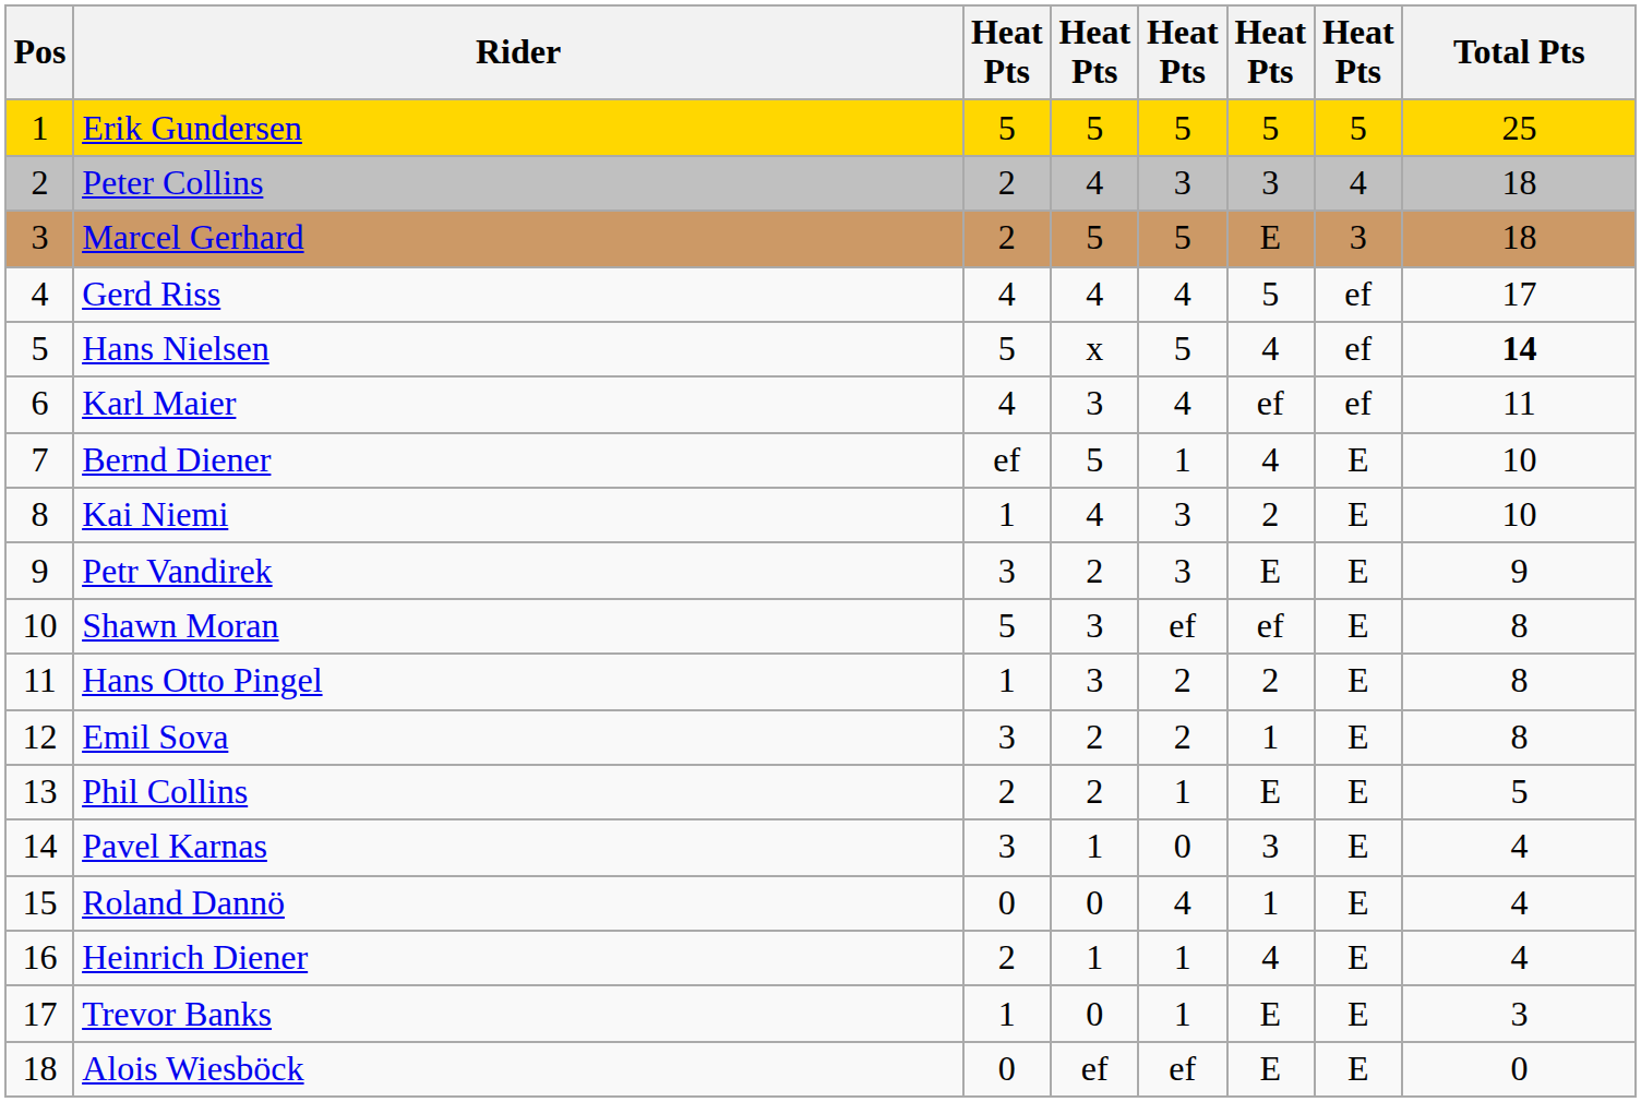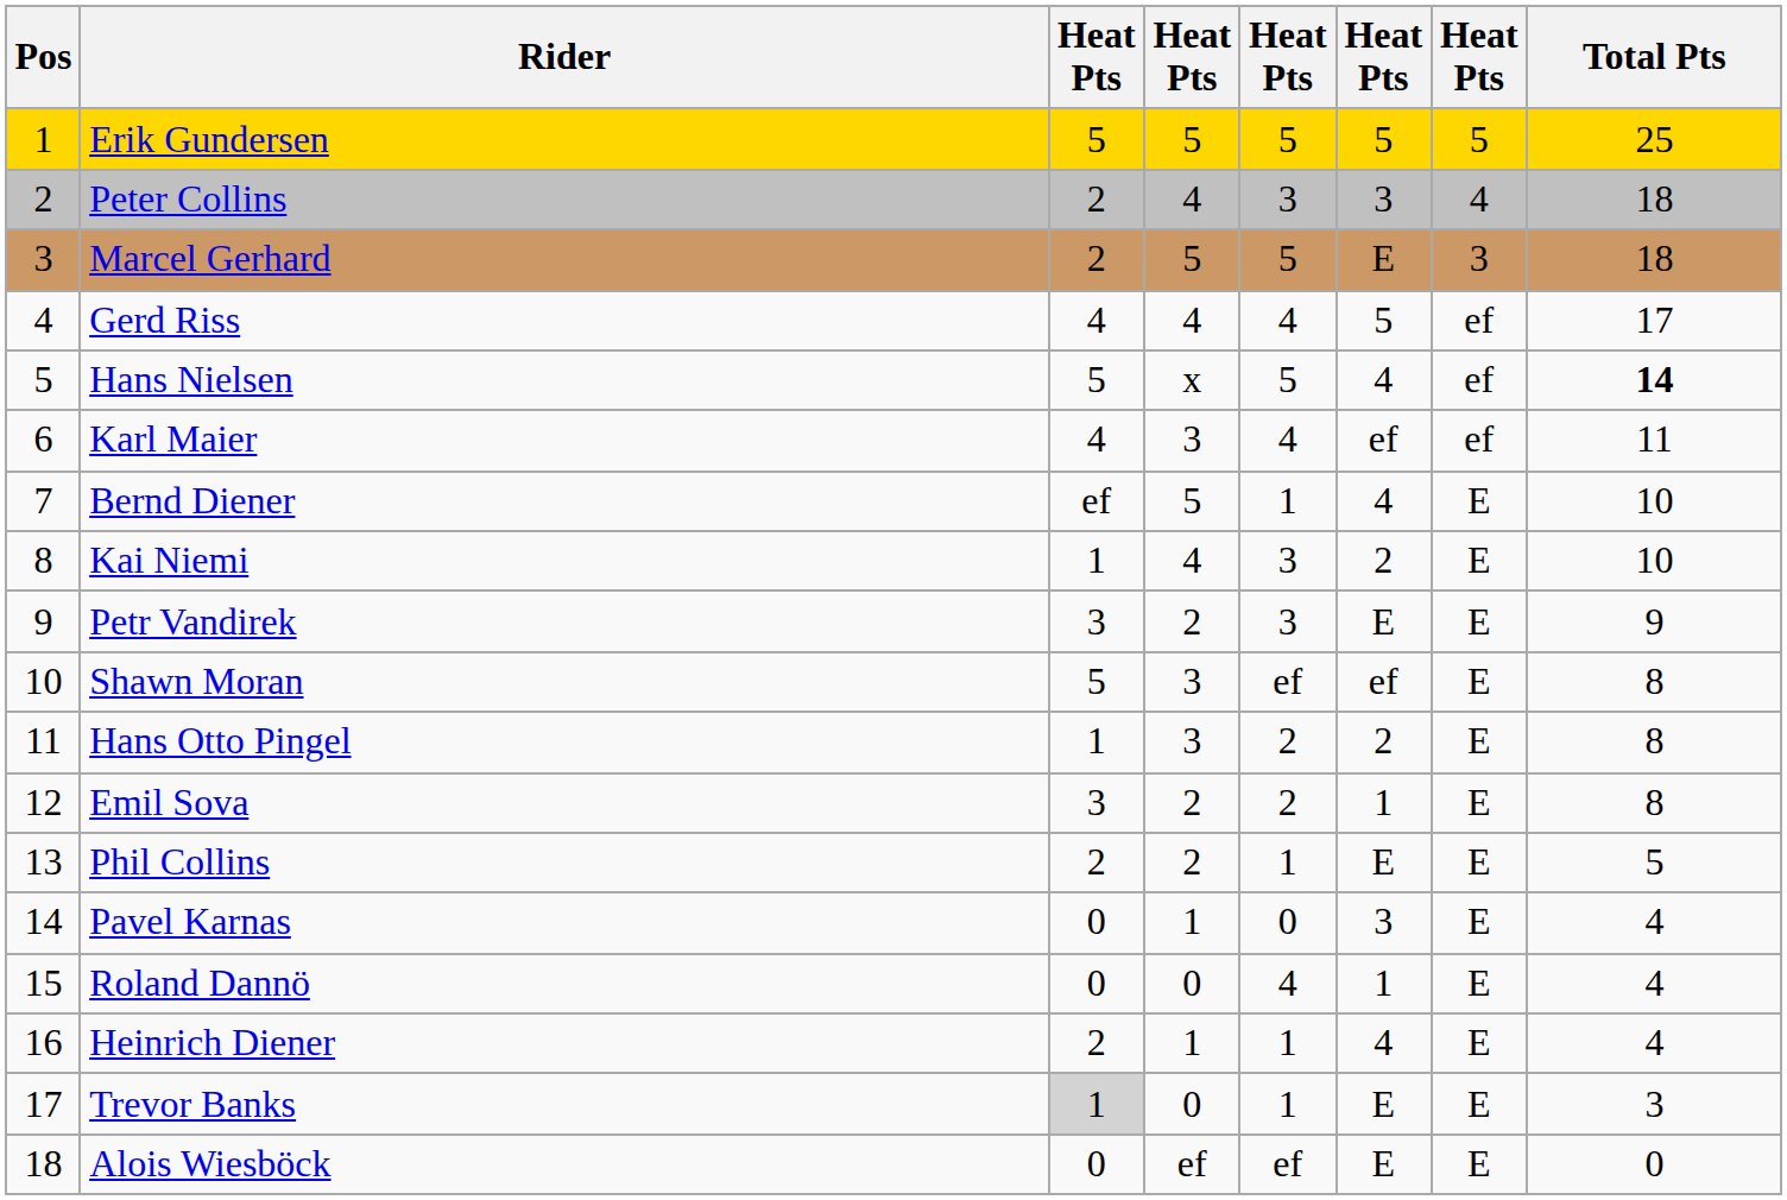 <table class="wikitable" style="font-size: 100%">
 <tr>
 <th width=20>Pos</th>
 <th width=400>Rider</th>
 <th width=20>Heat Pts</th>
 <th width=20>Heat Pts</th>
 <th width=20>Heat Pts</th>
 <th width=20>Heat Pts</th>
 <th width=20>Heat Pts</th>
 <th width=100>Total Pts</th>
 </tr>
 <tr align=center style="background-color: gold;">
 <td>1</td>
 <td align="left"> <a href='#'>Erik Gundersen</a></td>
 <td>5</td>
 <td>5</td>
 <td>5</td>
 <td>5</td>
 <td>5</td>
 <td>25</td>
 </tr>
 <tr align=center style="background-color: silver;">
 <td>2</td>
 <td align="left"> <a href='#'>Peter Collins</a></td>
 <td>2</td>
 <td>4</td>
 <td>3</td>
 <td>3</td>
 <td>4</td>
 <td>18</td>
 </tr>
 <tr align=center style="background-color: #cc9966;">
 <td>3</td>
 <td align="left"> <a href='#'>Marcel Gerhard</a></td>
 <td>2</td>
 <td>5</td>
 <td>5</td>
 <td>E</td>
 <td>3</td>
 <td>18</td>
 </tr>
 <tr align=center>
 <td>4</td>
 <td align="left"> <a href='#'>Gerd Riss</a></td>
 <td>4</td>
 <td>4</td>
 <td>4</td>
 <td>5</td>
 <td>ef</td>
 <td>17</td>
 </tr>
 <tr align=center>
 <td>5</td>
 <td align="left"> <a href='#'>Hans Nielsen</a></td>
 <td>5</td>
 <td>x</td>
 <td>5</td>
 <td>4</td>
 <td>ef</td>
 <td><strong>14</strong></td>
 </tr>
 <tr align=center>
 <td>6</td>
 <td align="left"> <a href='#'>Karl Maier</a></td>
 <td>4</td>
 <td>3</td>
 <td>4</td>
 <td>ef</td>
 <td>ef</td>
 <td>11</td>
 </tr>
 <tr align=center>
 <td>7</td>
 <td align="left"> <a href='#'>Bernd Diener</a></td>
 <td>ef</td>
 <td>5</td>
 <td>1</td>
 <td>4</td>
 <td>E</td>
 <td>10</td>
 </tr>
 <tr align=center>
 <td>8</td>
 <td align="left"> <a href='#'>Kai Niemi</a></td>
 <td>1</td>
 <td>4</td>
 <td>3</td>
 <td>2</td>
 <td>E</td>
 <td>10</td>
 </tr>
 <tr align=center>
 <td>9</td>
 <td align="left"> <a href='#'>Petr Vandirek</a></td>
 <td>3</td>
 <td>2</td>
 <td>3</td>
 <td>E</td>
 <td>E</td>
 <td>9</td>
 </tr>
 <tr align=center>
 <td>10</td>
 <td align="left"> <a href='#'>Shawn Moran</a></td>
 <td>5</td>
 <td>3</td>
 <td>ef</td>
 <td>ef</td>
 <td>E</td>
 <td>8</td>
 </tr>
 <tr align=center>
 <td>11</td>
 <td align="left"> <a href='#'>Hans Otto Pingel</a></td>
 <td>1</td>
 <td>3</td>
 <td>2</td>
 <td>2</td>
 <td>E</td>
 <td>8</td>
 </tr>
 <tr align=center>
 <td>12</td>
 <td align="left"> <a href='#'>Emil Sova</a></td>
 <td>3</td>
 <td>2</td>
 <td>2</td>
 <td>1</td>
 <td>E</td>
 <td>8</td>
 </tr>
 <tr align=center>
 <td>13</td>
 <td align="left"> <a href='#'>Phil Collins</a></td>
 <td>2</td>
 <td>2</td>
 <td>1</td>
 <td>E</td>
 <td>E</td>
 <td>5</td>
 </tr>
 <tr align=center>
 <td>14</td>
 <td align="left"> <a href='#'>Pavel Karnas</a></td>
-<td>3</td>
+<td>0</td>
 <td>1</td>
 <td>0</td>
 <td>3</td>
 <td>E</td>
 <td>4</td>
 </tr>
 <tr align=center>
 <td>15</td>
 <td align="left"> <a href='#'>Roland Dannö</a></td>
 <td>0</td>
 <td>0</td>
 <td>4</td>
 <td>1</td>
 <td>E</td>
 <td>4</td>
 </tr>
 <tr align=center>
 <td>16</td>
 <td align="left"> <a href='#'>Heinrich Diener</a></td>
 <td>2</td>
 <td>1</td>
 <td>1</td>
 <td>4</td>
 <td>E</td>
 <td>4</td>
 </tr>
 <tr align=center>
 <td>17</td>
 <td align="left"> <a href='#'>Trevor Banks</a></td>
-<td>1</td>
+<td style="background: lightgrey;">1</td>
 <td>0</td>
 <td>1</td>
 <td>E</td>
 <td>E</td>
 <td>3</td>
 </tr>
 <tr align=center>
 <td>18</td>
 <td align="left"> <a href='#'>Alois Wiesböck</a></td>
 <td>0</td>
 <td>ef</td>
 <td>ef</td>
 <td>E</td>
 <td>E</td>
 <td>0</td>
 </tr>
 </table>
